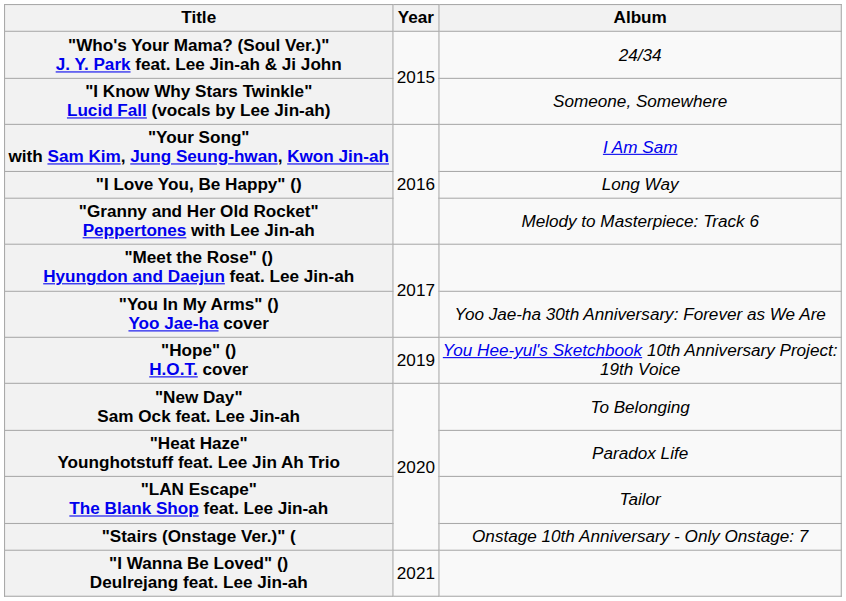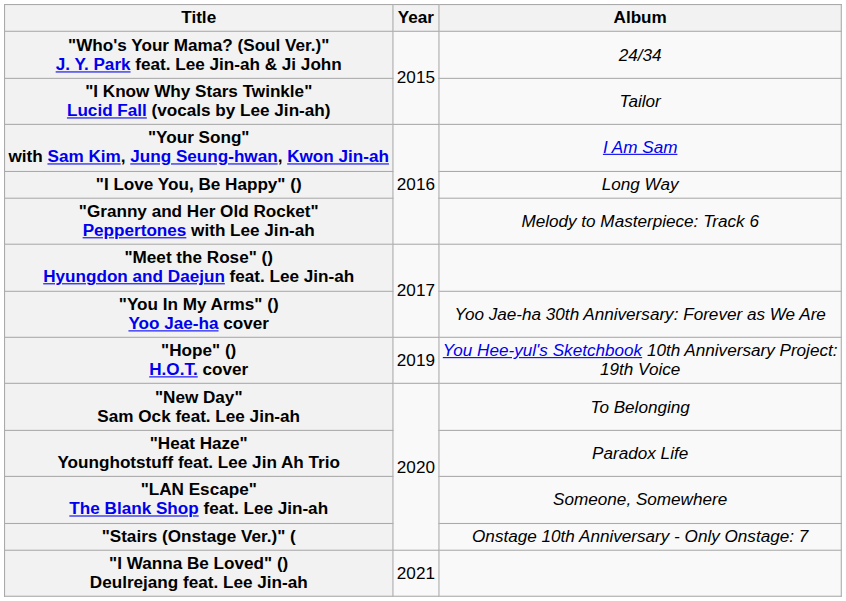 <table class="wikitable plainrowheaders" style="text-align:center;">
 <tr>
 <th scope="col">Title</th>
 <th scope="col">Year</th>
 <th scope="col">Album</th>
 </tr>
 <tr>
 <th scope="row">"Who's Your Mama? (Soul Ver.)"<br><a href='#'>J. Y. Park</a> feat. Lee Jin-ah & Ji John</th>
 <td rowspan="2">2015</td>
 <td><em>24/34</em></td>
 </tr>
 <tr>
 <th scope="row">"I Know Why Stars Twinkle"<br><a href='#'>Lucid Fall</a> (vocals by Lee Jin-ah)</th>
-<td><em>Someone, Somewhere</em></td>
+<td><em>Tailor</em></td>
 </tr>
 <tr>
 <th scope="row">"Your Song" <br>with <a href='#'>Sam Kim</a>, <a href='#'>Jung Seung-hwan</a>, <a href='#'>Kwon Jin-ah</a></th>
 <td rowspan="3">2016</td>
 <td><a href='#'><em>I Am Sam</em></a></td>
 </tr>
 <tr>
 <th scope="row">"I Love You, Be Happy" ()</th>
 <td><em>Long Way</em></td>
 </tr>
 <tr>
 <th scope="row">"Granny and Her Old Rocket" <br><a href='#'>Peppertones</a> with Lee Jin-ah</th>
 <td><em>Melody to Masterpiece: Track 6</em></td>
 </tr>
 <tr>
 <th scope="row">"Meet the Rose"  ()<br><a href='#'>Hyungdon and Daejun</a> feat. Lee Jin-ah</th>
 <td rowspan="2">2017</td>
 <td></td>
 </tr>
 <tr>
 <th scope="row">"You In My Arms" () <br><a href='#'>Yoo Jae-ha</a> cover</th>
 <td><em>Yoo Jae-ha 30th Anniversary: Forever as We Are</em></td>
 </tr>
 <tr>
 <th scope="row">"Hope" () <br><a href='#'>H.O.T.</a> cover</th>
 <td>2019</td>
 <td><em><a href='#'>You Hee-yul's Sketchbook</a> 10th Anniversary Project: <br>19th Voice</em></td>
 </tr>
 <tr>
 <th scope="row">"New Day" <br>Sam Ock feat. Lee Jin-ah</th>
 <td rowspan="4">2020</td>
 <td><em>To Belonging</em></td>
 </tr>
 <tr>
 <th scope="row">"Heat Haze" <br>Younghotstuff feat. Lee Jin Ah Trio</th>
 <td><em>Paradox Life</em></td>
 </tr>
 <tr>
 <th scope="row">"LAN Escape" <br><a href='#'>The Blank Shop</a> feat. Lee Jin-ah</th>
-<td><em>Tailor</em></td>
+<td><em>Someone, Somewhere</em></td>
 </tr>
 <tr>
 <th scope="row">"Stairs (Onstage Ver.)" (</th>
 <td><em>Onstage 10th Anniversary - Only Onstage: 7</em></td>
 </tr>
 <tr>
 <th scope="row">"I Wanna Be Loved" ()<br>Deulrejang feat. Lee Jin-ah</th>
 <td>2021</td>
 <td></td>
 </tr>
 </table>
